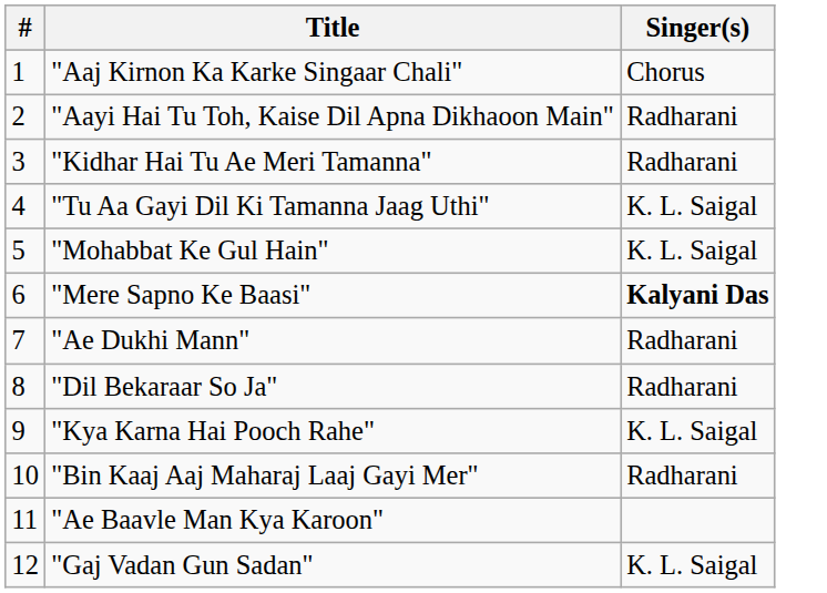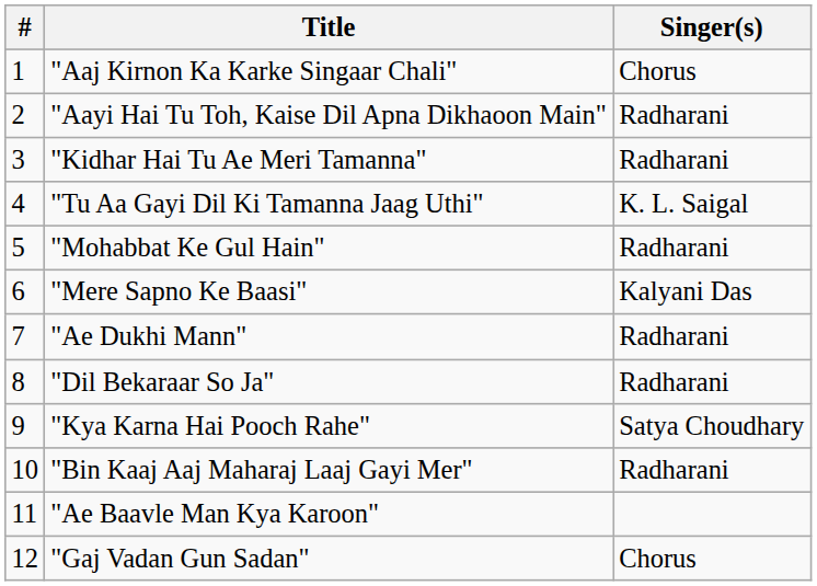 <table class="wikitable" style="font-size:95%;">
 <tr>
 <th>#</th>
 <th>Title</th>
 <th>Singer(s)</th>
 </tr>
 <tr>
 <td>1</td>
 <td>"Aaj Kirnon Ka Karke Singaar Chali"</td>
 <td>Chorus</td>
 </tr>
 <tr>
 <td>2</td>
 <td>"Aayi Hai Tu Toh, Kaise Dil Apna Dikhaoon Main"</td>
 <td>Radharani</td>
 </tr>
 <tr>
 <td>3</td>
 <td>"Kidhar Hai Tu Ae Meri Tamanna"</td>
 <td>Radharani</td>
 </tr>
 <tr>
 <td>4</td>
 <td>"Tu Aa Gayi Dil Ki Tamanna Jaag Uthi"</td>
 <td>K. L. Saigal</td>
 </tr>
 <tr>
 <td>5</td>
 <td>"Mohabbat Ke Gul Hain"</td>
-<td>K. L. Saigal</td>
+<td>Radharani</td>
 </tr>
 <tr>
 <td>6</td>
 <td>"Mere Sapno Ke Baasi"</td>
-<td><strong>Kalyani Das</strong></td>
+<td>Kalyani Das</td>
 </tr>
 <tr>
 <td>7</td>
 <td>"Ae Dukhi Mann"</td>
 <td>Radharani</td>
 </tr>
 <tr>
 <td>8</td>
 <td>"Dil Bekaraar So Ja"</td>
 <td>Radharani</td>
 </tr>
 <tr>
 <td>9</td>
 <td>"Kya Karna Hai Pooch Rahe"</td>
-<td>K. L. Saigal</td>
+<td>Satya Choudhary</td>
 </tr>
 <tr>
 <td>10</td>
 <td>"Bin Kaaj Aaj Maharaj Laaj Gayi Mer"</td>
 <td>Radharani</td>
 </tr>
 <tr>
 <td>11</td>
 <td>"Ae Baavle Man Kya Karoon"</td>
 <td></td>
 </tr>
 <tr>
 <td>12</td>
 <td>"Gaj Vadan Gun Sadan"</td>
-<td>K. L. Saigal</td>
+<td>Chorus</td>
 </tr>
 </table>
